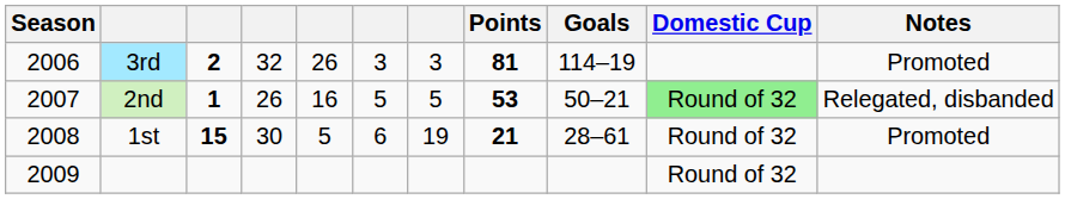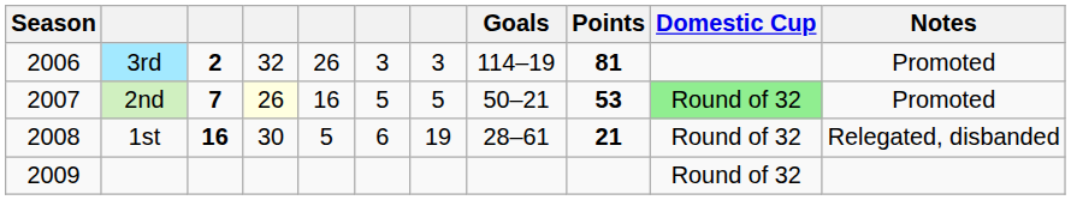 <table class="wikitable" style="text-align: center;">
 <tr>
 <th width=55>Season</th>
 <th width=50></th>
 <th width=30></th>
 <th width=30></th>
 <th width=30></th>
 <th width=30></th>
 <th width=30></th>
+<th width=60>Goals</th>
 <th width=45>Points</th>
-<th width=60>Goals</th>
 <th><a href='#'>Domestic Cup</a></th>
 <th>Notes</th>
 </tr>
 <tr>
 <td>2006</td>
 <td style="background:#A3E9FF">3rd</td>
 <td><strong>2</strong></td>
 <td>32</td>
 <td>26</td>
 <td>3</td>
 <td>3</td>
+<td>114–19</td>
 <td><strong>81</strong></td>
-<td>114–19</td>
 <td></td>
 <td>Promoted</td>
 </tr>
 <tr>
 <td>2007</td>
 <td style="background:#D0F0C0">2nd</td>
-<td><strong>1</strong></td>
-<td>26</td>
+<td><strong>7</strong></td>
+<td style="background: lightyellow;">26</td>
 <td>16</td>
 <td>5</td>
 <td>5</td>
+<td>50–21</td>
 <td><strong>53</strong></td>
-<td>50–21</td>
 <td style="background: lightgreen;">Round of 32</td>
-<td>Relegated, disbanded</td>
+<td>Promoted</td>
 </tr>
 <tr>
 <td>2008</td>
 <td>1st</td>
-<td><strong>15</strong></td>
+<td><strong>16</strong></td>
 <td>30</td>
 <td>5</td>
 <td>6</td>
 <td>19</td>
+<td>28–61</td>
 <td><strong>21</strong></td>
-<td>28–61</td>
 <td>Round of 32</td>
-<td>Promoted</td>
+<td>Relegated, disbanded</td>
 </tr>
 <tr>
 <td>2009</td>
 <td></td>
 <td></td>
 <td></td>
 <td></td>
 <td></td>
 <td></td>
 <td></td>
 <td></td>
 <td>Round of 32</td>
 <td></td>
 </tr>
 </table>
